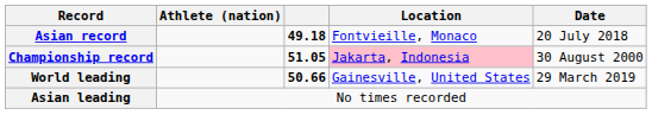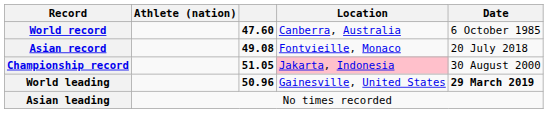 <table class="wikitable">
 <tr>
 <th scope="col">Record</th>
 <th scope="col">Athlete (nation)</th>
 <th scope="col"></th>
 <th scope="col">Location</th>
 <th scope="col">Date</th>
 </tr>
 <tr>
+<th scope="row"><a href='#'>World record</a></th>
+<td></td>
+<td align="center"><strong>47.60</strong></td>
+<td><a href='#'>Canberra</a>, <a href='#'>Australia</a></td>
+<td>6 October 1985</td>
+</tr>
+<tr>
 <th scope="row"><a href='#'>Asian record</a></th>
 <td></td>
-<td align="center"><strong>49.18</strong></td>
+<td align="center"><strong>49.08</strong></td>
 <td><a href='#'>Fontvieille</a>, <a href='#'>Monaco</a></td>
 <td>20 July 2018</td>
 </tr>
 <tr>
 <th><a href='#'>Championship record</a></th>
 <td></td>
 <td align="center"><strong>51.05</strong></td>
 <td style="background: pink;"><a href='#'>Jakarta</a>, <a href='#'>Indonesia</a></td>
 <td>30 August 2000</td>
 </tr>
 <tr>
 <th scope="row">World leading</th>
 <td></td>
-<td align="center"><strong>50.66</strong></td>
+<td align="center"><strong>50.96</strong></td>
 <td><a href='#'>Gainesville</a>, <a href='#'>United States</a></td>
-<td>29 March 2019</td>
+<td><strong>29 March 2019</strong></td>
 </tr>
 <tr>
 <th scope="row">Asian leading</th>
 <td colspan="4" align="center">No times recorded</td>
 </tr>
 </table>
